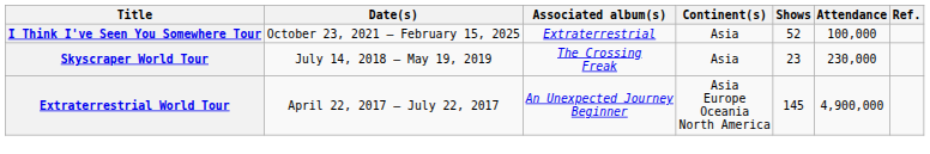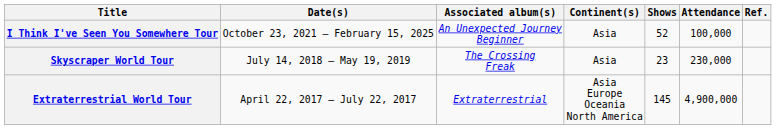 <table class="wikitable sortable plainrowheaders" style="text-align:center;">
 <tr>
 <th scope="col">Title</th>
 <th scope="col">Date(s)</th>
 <th scope="col">Associated album(s)</th>
 <th scope="col">Continent(s)</th>
 <th scope="col">Shows</th>
 <th scope="col">Attendance</th>
 <th class="unsortable" scope="col">Ref.</th>
 </tr>
 <tr>
 <th scope="row"><a href='#'>I Think I've Seen You Somewhere Tour</a></th>
 <td>October 23, 2021 – February 15, 2025</td>
-<td><em><a href='#'>Extraterrestrial</a></em></td>
+<td><em><a href='#'>An Unexpected Journey</a></em><br><em><a href='#'>Beginner</a></em></td>
 <td>Asia</td>
 <td>52</td>
 <td>100,000</td>
 <td></td>
 </tr>
 <tr>
 <th scope="row"><a href='#'>Skyscraper World Tour</a></th>
 <td>July 14, 2018 – May 19, 2019</td>
 <td><em><a href='#'>The Crossing</a></em><br><em><a href='#'>Freak</a></em></td>
 <td>Asia</td>
 <td>23</td>
 <td>230,000</td>
 <td></td>
 </tr>
 <tr>
 <th scope="row"><a href='#'>Extraterrestrial World Tour</a></th>
 <td>April 22, 2017 – July 22, 2017</td>
-<td><em><a href='#'>An Unexpected Journey</a></em><br><em><a href='#'>Beginner</a></em></td>
+<td><em><a href='#'>Extraterrestrial</a></em></td>
 <td>Asia<br>Europe<br>Oceania<br>North America</td>
 <td>145</td>
 <td>4,900,000</td>
 <td></td>
 </tr>
 </table>
